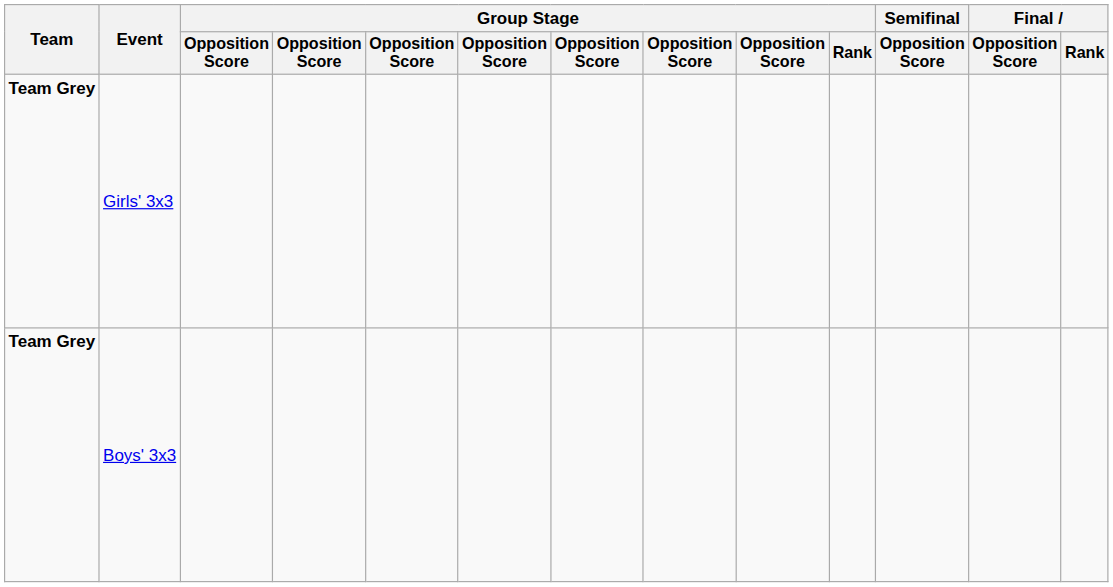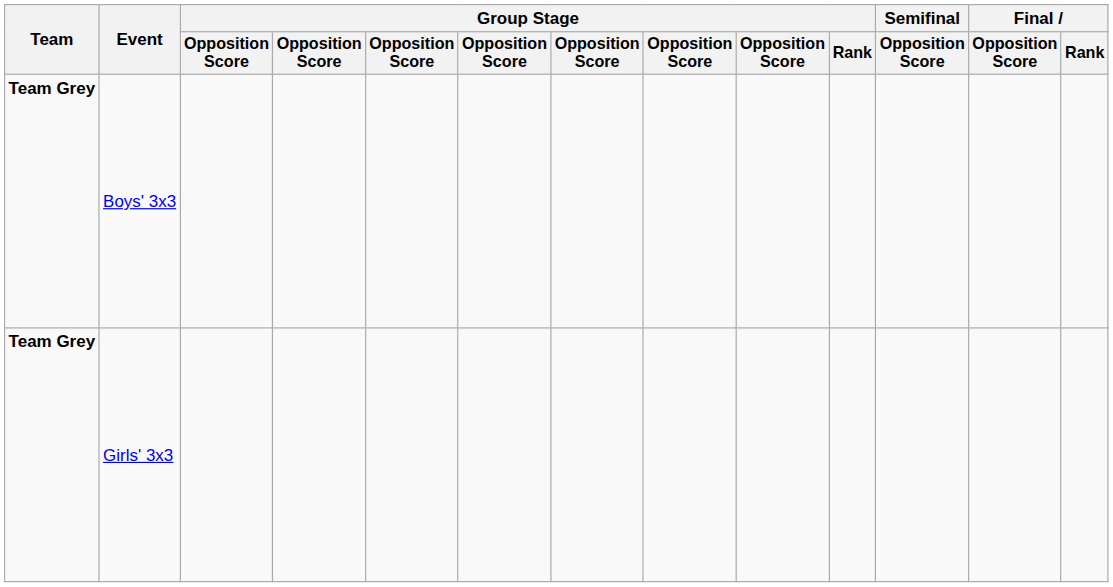 <table class="wikitable" style="font-size:90%">
 <tr>
 <th rowspan=2>Team</th>
 <th rowspan=2>Event</th>
 <th colspan=8>Group Stage</th>
 <th>Semifinal</th>
 <th colspan=2>Final / </th>
 </tr>
 <tr style="font-size:95%">
 <th>Opposition<br>Score</th>
 <th>Opposition<br>Score</th>
 <th>Opposition<br>Score</th>
 <th>Opposition<br>Score</th>
 <th>Opposition<br>Score</th>
 <th>Opposition<br>Score</th>
 <th>Opposition<br>Score</th>
 <th>Rank</th>
 <th>Opposition<br>Score</th>
 <th>Opposition<br>Score</th>
 <th>Rank</th>
 </tr>
 <tr align=center>
 <td align=left><strong>Team Grey</strong><br><br><br><br><br><br><br><br><br><br><br><br><br></td>
-<td align=left><a href='#'>Girls' 3x3</a></td>
+<td align=left><a href='#'>Boys' 3x3</a></td>
 <td></td>
 <td></td>
 <td></td>
 <td></td>
 <td></td>
 <td></td>
 <td></td>
 <td></td>
 <td></td>
 <td></td>
 <td></td>
 </tr>
 <tr align=center>
 <td align=left><strong>Team Grey</strong><br><br><br><br><br><br><br><br><br><br><br><br><br></td>
-<td align=left><a href='#'>Boys' 3x3</a></td>
+<td align=left><a href='#'>Girls' 3x3</a></td>
 <td></td>
 <td></td>
 <td></td>
 <td></td>
 <td></td>
 <td></td>
 <td></td>
 <td></td>
 <td></td>
 <td></td>
 <td></td>
 </tr>
 </table>
